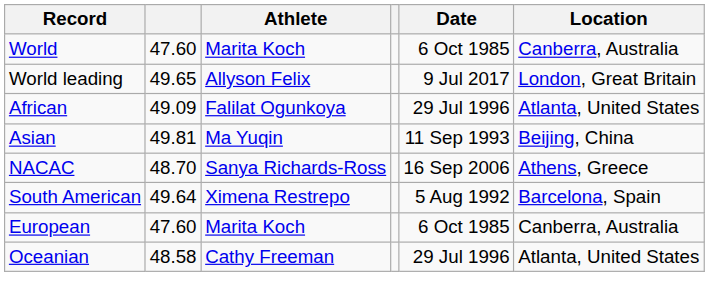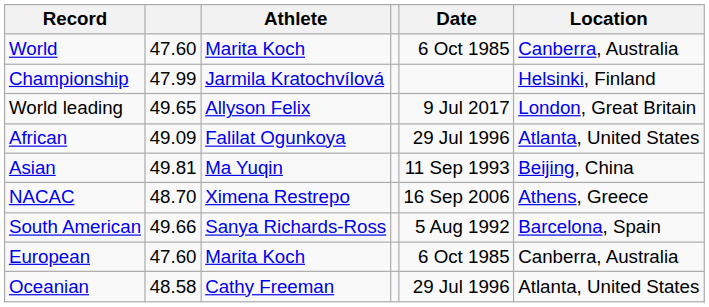 <table class="wikitable">
 <tr>
 <th>Record</th>
 <th></th>
 <th>Athlete</th>
 <th></th>
 <th>Date</th>
 <th>Location</th>
 </tr>
 <tr>
 <td><a href='#'>World</a></td>
 <td>47.60</td>
 <td><a href='#'>Marita Koch</a></td>
 <td></td>
 <td align=right>6 Oct 1985</td>
 <td><a href='#'>Canberra</a>, Australia</td>
+</tr>
+<tr>
+<td><a href='#'>Championship</a></td>
+<td>47.99</td>
+<td><a href='#'>Jarmila Kratochvílová</a></td>
+<td></td>
+<td align=right></td>
+<td><a href='#'>Helsinki</a>, Finland</td>
 </tr>
 <tr>
 <td>World leading</td>
 <td>49.65</td>
 <td><a href='#'>Allyson Felix</a></td>
 <td></td>
 <td align=right>9 Jul 2017</td>
 <td><a href='#'>London</a>, Great Britain</td>
 </tr>
 <tr>
 <td><a href='#'>African</a></td>
 <td>49.09</td>
 <td><a href='#'>Falilat Ogunkoya</a></td>
 <td></td>
 <td align=right>29 Jul 1996</td>
 <td><a href='#'>Atlanta</a>, United States</td>
 </tr>
 <tr>
 <td><a href='#'>Asian</a></td>
 <td>49.81</td>
 <td><a href='#'>Ma Yuqin</a></td>
 <td></td>
 <td align=right>11 Sep 1993</td>
 <td><a href='#'>Beijing</a>, China</td>
 </tr>
 <tr>
 <td><a href='#'>NACAC</a></td>
 <td>48.70</td>
-<td><a href='#'>Sanya Richards-Ross</a></td>
+<td><a href='#'>Ximena Restrepo</a></td>
 <td></td>
 <td align=right>16 Sep 2006</td>
 <td><a href='#'>Athens</a>, Greece</td>
 </tr>
 <tr>
 <td><a href='#'>South American</a></td>
-<td>49.64</td>
-<td><a href='#'>Ximena Restrepo</a></td>
+<td>49.66</td>
+<td><a href='#'>Sanya Richards-Ross</a></td>
 <td></td>
 <td align=right>5 Aug 1992</td>
 <td><a href='#'>Barcelona</a>, Spain</td>
 </tr>
 <tr>
 <td><a href='#'>European</a></td>
 <td>47.60</td>
 <td><a href='#'>Marita Koch</a></td>
 <td></td>
 <td align=right>6 Oct 1985</td>
 <td>Canberra, Australia</td>
 </tr>
 <tr>
 <td><a href='#'>Oceanian</a></td>
 <td>48.58</td>
 <td><a href='#'>Cathy Freeman</a></td>
 <td></td>
 <td align=right>29 Jul 1996</td>
 <td>Atlanta, United States</td>
 </tr>
 </table>
